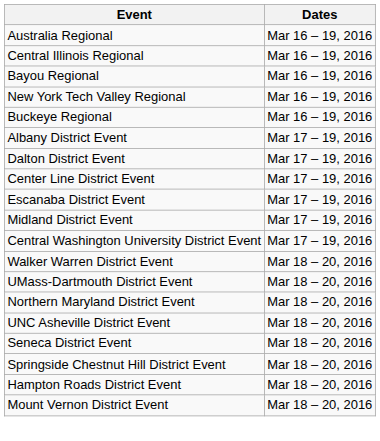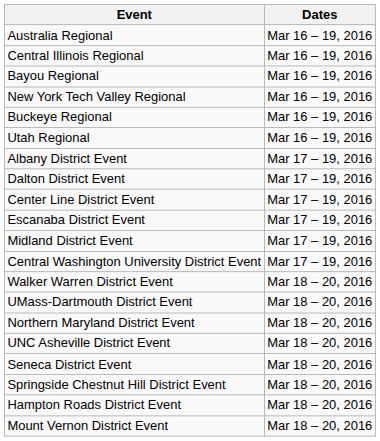 <table class="wikitable">
 <tr>
 <th>Event</th>
 <th>Dates</th>
 </tr>
 <tr>
 <td>Australia Regional</td>
 <td>Mar 16 – 19, 2016</td>
 </tr>
 <tr>
 <td>Central Illinois Regional</td>
 <td>Mar 16 – 19, 2016</td>
 </tr>
 <tr>
 <td>Bayou Regional</td>
 <td>Mar 16 – 19, 2016</td>
 </tr>
 <tr>
 <td>New York Tech Valley Regional</td>
 <td>Mar 16 – 19, 2016</td>
 </tr>
 <tr>
 <td>Buckeye Regional</td>
+<td>Mar 16 – 19, 2016</td>
+</tr>
+<tr>
+<td>Utah Regional</td>
 <td>Mar 16 – 19, 2016</td>
 </tr>
 <tr>
 <td>Albany District Event</td>
 <td>Mar 17 – 19, 2016</td>
 </tr>
 <tr>
 <td>Dalton District Event</td>
 <td>Mar 17 – 19, 2016</td>
 </tr>
 <tr>
 <td>Center Line District Event</td>
 <td>Mar 17 – 19, 2016</td>
 </tr>
 <tr>
 <td>Escanaba District Event</td>
 <td>Mar 17 – 19, 2016</td>
 </tr>
 <tr>
 <td>Midland District Event</td>
 <td>Mar 17 – 19, 2016</td>
 </tr>
 <tr>
 <td>Central Washington University District Event</td>
 <td>Mar 17 – 19, 2016</td>
 </tr>
 <tr>
 <td>Walker Warren District Event</td>
 <td>Mar 18 – 20, 2016</td>
 </tr>
 <tr>
 <td>UMass-Dartmouth District Event</td>
 <td>Mar 18 – 20, 2016</td>
 </tr>
 <tr>
 <td>Northern Maryland District Event</td>
 <td>Mar 18 – 20, 2016</td>
 </tr>
 <tr>
 <td>UNC Asheville District Event</td>
 <td>Mar 18 – 20, 2016</td>
 </tr>
 <tr>
 <td>Seneca District Event</td>
 <td>Mar 18 – 20, 2016</td>
 </tr>
 <tr>
 <td>Springside Chestnut Hill District Event</td>
 <td>Mar 18 – 20, 2016</td>
 </tr>
 <tr>
 <td>Hampton Roads District Event</td>
 <td>Mar 18 – 20, 2016</td>
 </tr>
 <tr>
 <td>Mount Vernon District Event</td>
 <td>Mar 18 – 20, 2016</td>
 </tr>
 </table>
